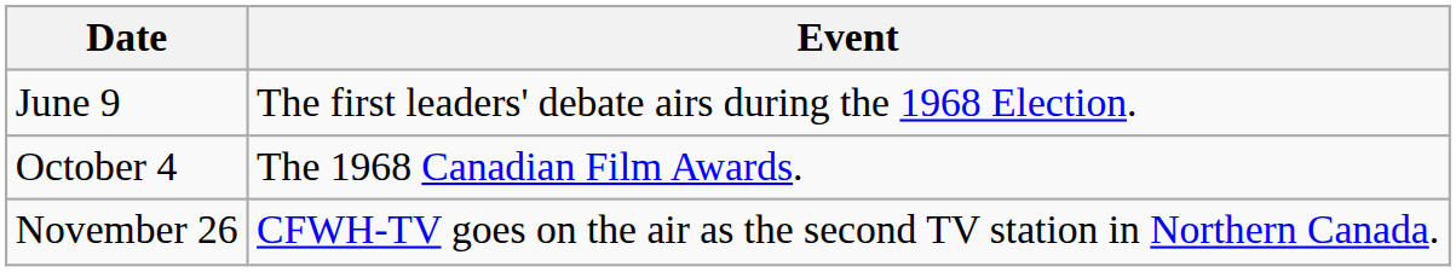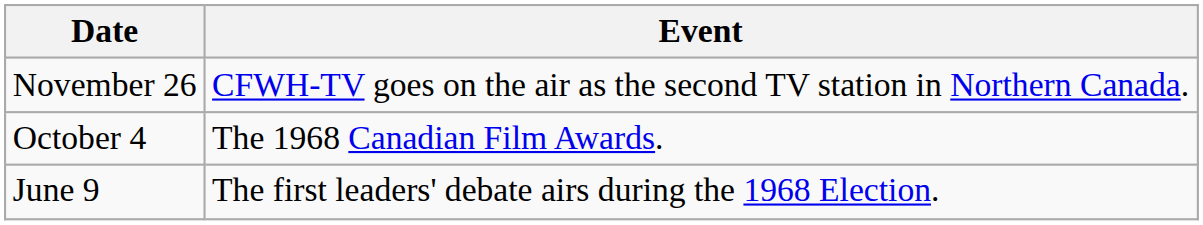 <table class="wikitable">
 <tr>
 <th>Date</th>
 <th>Event</th>
 </tr>
 <tr>
-<td>June 9</td>
-<td>The first leaders' debate airs during the <a href='#'>1968 Election</a>.</td>
+<td>November 26</td>
+<td><a href='#'>CFWH-TV</a> goes on the air as the second TV station in <a href='#'>Northern Canada</a>.</td>
 </tr>
 <tr>
 <td>October 4</td>
 <td>The 1968 <a href='#'>Canadian Film Awards</a>.</td>
 </tr>
 <tr>
-<td>November 26</td>
-<td><a href='#'>CFWH-TV</a> goes on the air as the second TV station in <a href='#'>Northern Canada</a>.</td>
+<td>June 9</td>
+<td>The first leaders' debate airs during the <a href='#'>1968 Election</a>.</td>
 </tr>
 </table>
